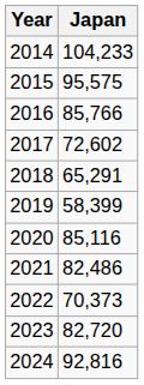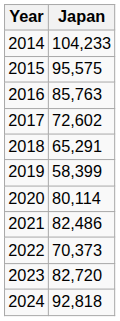 <table class="wikitable">
 <tr>
 <th>Year</th>
 <th>Japan</th>
 </tr>
 <tr>
 <td>2014</td>
 <td>104,233</td>
 </tr>
 <tr>
 <td>2015</td>
 <td>95,575</td>
 </tr>
 <tr>
 <td>2016</td>
-<td>85,766</td>
+<td>85,763</td>
 </tr>
 <tr>
 <td>2017</td>
 <td>72,602</td>
 </tr>
 <tr>
 <td>2018</td>
 <td>65,291</td>
 </tr>
 <tr>
 <td>2019</td>
 <td>58,399</td>
 </tr>
 <tr>
 <td>2020</td>
-<td>85,116</td>
+<td>80,114</td>
 </tr>
 <tr>
 <td>2021</td>
 <td>82,486</td>
 </tr>
 <tr>
 <td>2022</td>
 <td>70,373</td>
 </tr>
 <tr>
 <td>2023</td>
 <td>82,720</td>
 </tr>
 <tr>
 <td>2024</td>
-<td>92,816</td>
+<td>92,818</td>
 </tr>
 </table>
